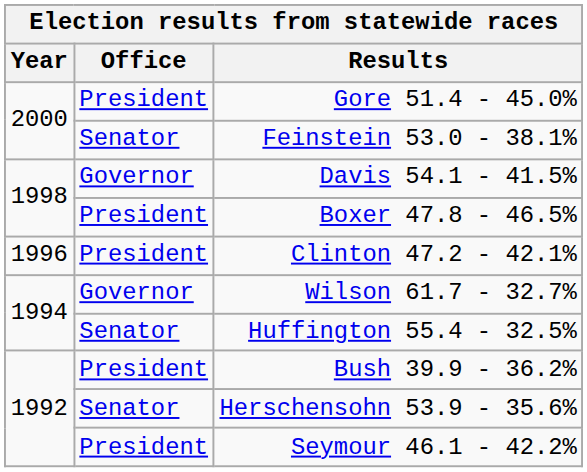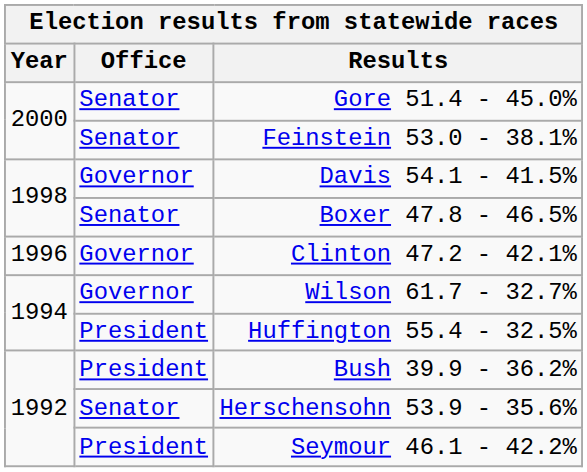 <table class="wikitable" style="font-size:95%;">
 <tr>
 <th colspan="3">Election results from statewide races</th>
 </tr>
 <tr>
 <th>Year</th>
 <th>Office</th>
 <th>Results</th>
 </tr>
 <tr>
 <td rowspan=2>2000</td>
-<td><a href='#'>President</a></td>
+<td><a href='#'>Senator</a></td>
 <td align="right" ><a href='#'>Gore</a> 51.4 - 45.0%</td>
 </tr>
 <tr>
 <td><a href='#'>Senator</a></td>
 <td align="right" ><a href='#'>Feinstein</a> 53.0 - 38.1%</td>
 </tr>
 <tr>
 <td rowspan=2>1998</td>
 <td><a href='#'>Governor</a></td>
 <td align="right" ><a href='#'>Davis</a> 54.1 - 41.5%</td>
 </tr>
 <tr>
-<td><a href='#'>President</a></td>
+<td><a href='#'>Senator</a></td>
 <td align="right" ><a href='#'>Boxer</a> 47.8 - 46.5%</td>
 </tr>
 <tr>
 <td rowspan=1>1996</td>
-<td><a href='#'>President</a></td>
+<td><a href='#'>Governor</a></td>
 <td align="right" ><a href='#'>Clinton</a> 47.2 - 42.1%</td>
 </tr>
 <tr>
 <td rowspan=2>1994</td>
 <td><a href='#'>Governor</a></td>
 <td align="right" ><a href='#'>Wilson</a> 61.7 - 32.7%</td>
 </tr>
 <tr>
-<td><a href='#'>Senator</a></td>
+<td><a href='#'>President</a></td>
 <td align="right" ><a href='#'>Huffington</a> 55.4 - 32.5%</td>
 </tr>
 <tr>
 <td rowspan=3>1992</td>
 <td><a href='#'>President</a></td>
 <td align="right" ><a href='#'>Bush</a> 39.9 - 36.2%</td>
 </tr>
 <tr>
 <td><a href='#'>Senator</a></td>
 <td align="right" ><a href='#'>Herschensohn</a> 53.9 - 35.6%</td>
 </tr>
 <tr>
 <td><a href='#'>President</a></td>
 <td align="right" ><a href='#'>Seymour</a> 46.1 - 42.2%</td>
 </tr>
 </table>
